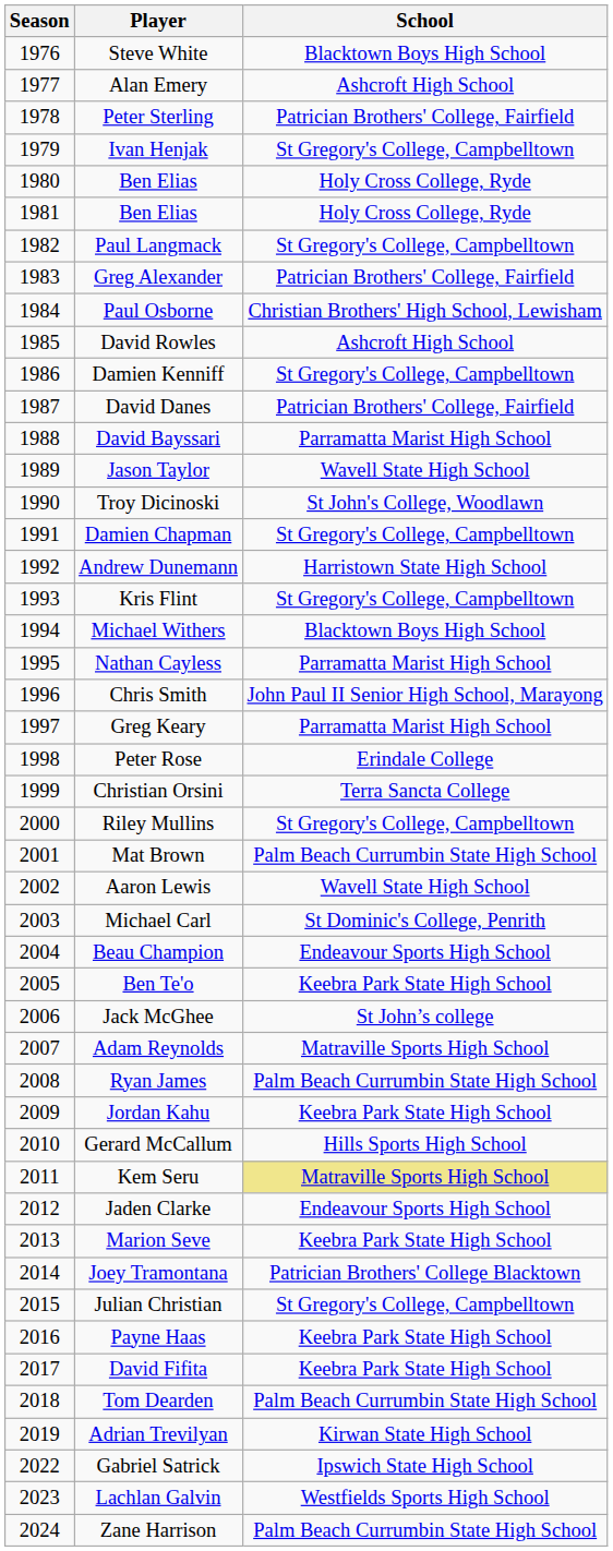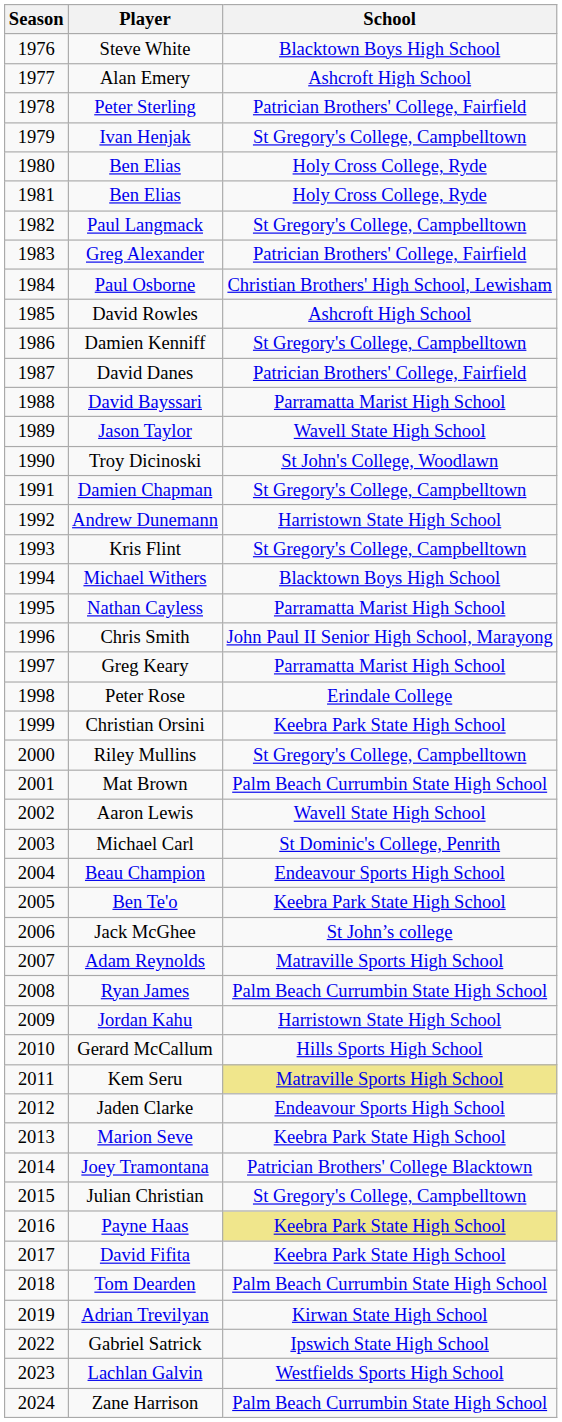 <table class="wikitable">
 <tr>
 <th>Season</th>
 <th>Player</th>
 <th>School</th>
 </tr>
 <tr>
 <td align="center">1976</td>
 <td align="center">Steve White</td>
 <td align="center"><a href='#'>Blacktown Boys High School</a></td>
 </tr>
 <tr>
 <td align="center">1977</td>
 <td align="center">Alan Emery</td>
 <td align="center"><a href='#'>Ashcroft High School</a></td>
 </tr>
 <tr>
 <td align="center">1978</td>
 <td align="center"><a href='#'>Peter Sterling</a></td>
 <td align="center"><a href='#'>Patrician Brothers' College, Fairfield</a></td>
 </tr>
 <tr>
 <td align="center">1979</td>
 <td align="center"><a href='#'>Ivan Henjak</a></td>
 <td align="center"><a href='#'>St Gregory's College, Campbelltown</a></td>
 </tr>
 <tr>
 <td align="center">1980</td>
 <td align="center"><a href='#'>Ben Elias</a></td>
 <td align="center"><a href='#'>Holy Cross College, Ryde</a></td>
 </tr>
 <tr>
 <td align="center">1981</td>
 <td align="center"><a href='#'>Ben Elias</a></td>
 <td align="center"><a href='#'>Holy Cross College, Ryde</a></td>
 </tr>
 <tr>
 <td align="center">1982</td>
 <td align="center"><a href='#'>Paul Langmack</a></td>
 <td align="center"><a href='#'>St Gregory's College, Campbelltown</a></td>
 </tr>
 <tr>
 <td align="center">1983</td>
 <td align="center"><a href='#'>Greg Alexander</a></td>
 <td align="center"><a href='#'>Patrician Brothers' College, Fairfield</a></td>
 </tr>
 <tr>
 <td align="center">1984</td>
 <td align="center"><a href='#'>Paul Osborne</a></td>
 <td align="center"><a href='#'>Christian Brothers' High School, Lewisham</a></td>
 </tr>
 <tr>
 <td align="center">1985</td>
 <td align="center">David Rowles</td>
 <td align="center"><a href='#'>Ashcroft High School</a></td>
 </tr>
 <tr>
 <td align="center">1986</td>
 <td align="center">Damien Kenniff</td>
 <td align="center"><a href='#'>St Gregory's College, Campbelltown</a></td>
 </tr>
 <tr>
 <td align="center">1987</td>
 <td align="center">David Danes</td>
 <td align="center"><a href='#'>Patrician Brothers' College, Fairfield</a></td>
 </tr>
 <tr>
 <td align="center">1988</td>
 <td align="center"><a href='#'>David Bayssari</a></td>
 <td align="center"><a href='#'>Parramatta Marist High School</a></td>
 </tr>
 <tr>
 <td align="center">1989</td>
 <td align="center"><a href='#'>Jason Taylor</a></td>
 <td align="center"><a href='#'>Wavell State High School</a></td>
 </tr>
 <tr>
 <td align="center">1990</td>
 <td align="center">Troy Dicinoski</td>
 <td align="center"><a href='#'>St John's College, Woodlawn</a></td>
 </tr>
 <tr>
 <td align="center">1991</td>
 <td align="center"><a href='#'>Damien Chapman</a></td>
 <td align="center"><a href='#'>St Gregory's College, Campbelltown</a></td>
 </tr>
 <tr>
 <td align="center">1992</td>
 <td align="center"><a href='#'>Andrew Dunemann</a></td>
 <td align="center"><a href='#'>Harristown State High School</a></td>
 </tr>
 <tr>
 <td align="center">1993</td>
 <td align="center">Kris Flint</td>
 <td align="center"><a href='#'>St Gregory's College, Campbelltown</a></td>
 </tr>
 <tr>
 <td align="center">1994</td>
 <td align="center"><a href='#'>Michael Withers</a></td>
 <td align="center"><a href='#'>Blacktown Boys High School</a></td>
 </tr>
 <tr>
 <td align="center">1995</td>
 <td align="center"><a href='#'>Nathan Cayless</a></td>
 <td align="center"><a href='#'>Parramatta Marist High School</a></td>
 </tr>
 <tr>
 <td align="center">1996</td>
 <td align="center">Chris Smith</td>
 <td align="center"><a href='#'>John Paul II Senior High School, Marayong</a></td>
 </tr>
 <tr>
 <td align="center">1997</td>
 <td align="center">Greg Keary</td>
 <td align="center"><a href='#'>Parramatta Marist High School</a></td>
 </tr>
 <tr>
 <td align="center">1998</td>
 <td align="center">Peter Rose</td>
 <td align="center"><a href='#'>Erindale College</a></td>
 </tr>
 <tr>
 <td align="center">1999</td>
 <td align="center">Christian Orsini</td>
-<td align="center"><a href='#'>Terra Sancta College</a></td>
+<td align="center"><a href='#'>Keebra Park State High School</a></td>
 </tr>
 <tr>
 <td align="center">2000</td>
 <td align="center">Riley Mullins</td>
 <td align="center"><a href='#'>St Gregory's College, Campbelltown</a></td>
 </tr>
 <tr>
 <td align="center">2001</td>
 <td align="center">Mat Brown</td>
 <td align="center"><a href='#'>Palm Beach Currumbin State High School</a></td>
 </tr>
 <tr>
 <td align="center">2002</td>
 <td align="center">Aaron Lewis</td>
 <td align="center"><a href='#'>Wavell State High School</a></td>
 </tr>
 <tr>
 <td align="center">2003</td>
 <td align="center">Michael Carl</td>
 <td align="center"><a href='#'>St Dominic's College, Penrith</a></td>
 </tr>
 <tr>
 <td align="center">2004</td>
 <td align="center"><a href='#'>Beau Champion</a></td>
 <td align="center"><a href='#'>Endeavour Sports High School</a></td>
 </tr>
 <tr>
 <td align="center">2005</td>
 <td align="center"><a href='#'>Ben Te'o</a></td>
 <td align="center"><a href='#'>Keebra Park State High School</a></td>
 </tr>
 <tr>
 <td align="center">2006</td>
 <td align="center">Jack McGhee</td>
 <td align="center"><a href='#'>St John’s college</a></td>
 </tr>
 <tr>
 <td align="center">2007</td>
 <td align="center"><a href='#'>Adam Reynolds</a></td>
 <td align="center"><a href='#'>Matraville Sports High School</a></td>
 </tr>
 <tr>
 <td align="center">2008</td>
 <td align="center"><a href='#'>Ryan James</a></td>
 <td align="center"><a href='#'>Palm Beach Currumbin State High School</a></td>
 </tr>
 <tr>
 <td align="center">2009</td>
 <td align="center"><a href='#'>Jordan Kahu</a></td>
-<td align="center"><a href='#'>Keebra Park State High School</a></td>
+<td align="center"><a href='#'>Harristown State High School</a></td>
 </tr>
 <tr>
 <td align="center">2010</td>
 <td align="center">Gerard McCallum</td>
 <td align="center"><a href='#'>Hills Sports High School</a></td>
 </tr>
 <tr>
 <td align="center">2011</td>
 <td align="center">Kem Seru</td>
 <td align="center" style="background: khaki;"><a href='#'>Matraville Sports High School</a></td>
 </tr>
 <tr>
 <td align="center">2012</td>
 <td align="center">Jaden Clarke</td>
 <td align="center"><a href='#'>Endeavour Sports High School</a></td>
 </tr>
 <tr>
 <td align="center">2013</td>
 <td align="center"><a href='#'>Marion Seve</a></td>
 <td align="center"><a href='#'>Keebra Park State High School</a></td>
 </tr>
 <tr>
 <td align="center">2014</td>
 <td align="center"><a href='#'>Joey Tramontana</a></td>
 <td align="center"><a href='#'>Patrician Brothers' College Blacktown</a></td>
 </tr>
 <tr>
 <td align="center">2015</td>
 <td align="center">Julian Christian</td>
 <td align="center"><a href='#'>St Gregory's College, Campbelltown</a></td>
 </tr>
 <tr>
 <td align="center">2016</td>
 <td align="center"><a href='#'>Payne Haas</a></td>
-<td align="center"><a href='#'>Keebra Park State High School</a></td>
+<td align="center" style="background: khaki;"><a href='#'>Keebra Park State High School</a></td>
 </tr>
 <tr>
 <td align="center">2017</td>
 <td align="center"><a href='#'>David Fifita</a></td>
 <td align="center"><a href='#'>Keebra Park State High School</a></td>
 </tr>
 <tr>
 <td align="center">2018</td>
 <td align="center"><a href='#'>Tom Dearden</a></td>
 <td align="center"><a href='#'>Palm Beach Currumbin State High School</a></td>
 </tr>
 <tr>
 <td align="center">2019</td>
 <td align="center"><a href='#'>Adrian Trevilyan</a></td>
 <td align="center"><a href='#'>Kirwan State High School</a></td>
 </tr>
 <tr>
 <td align="center">2022</td>
 <td align="center">Gabriel Satrick</td>
 <td align="center"><a href='#'>Ipswich State High School</a></td>
 </tr>
 <tr>
 <td align="center">2023</td>
 <td align="center"><a href='#'>Lachlan Galvin</a></td>
 <td align="center"><a href='#'>Westfields Sports High School</a></td>
 </tr>
 <tr>
 <td align="center">2024</td>
 <td align="center">Zane Harrison</td>
 <td align="center"><a href='#'>Palm Beach Currumbin State High School</a></td>
 </tr>
 </table>
